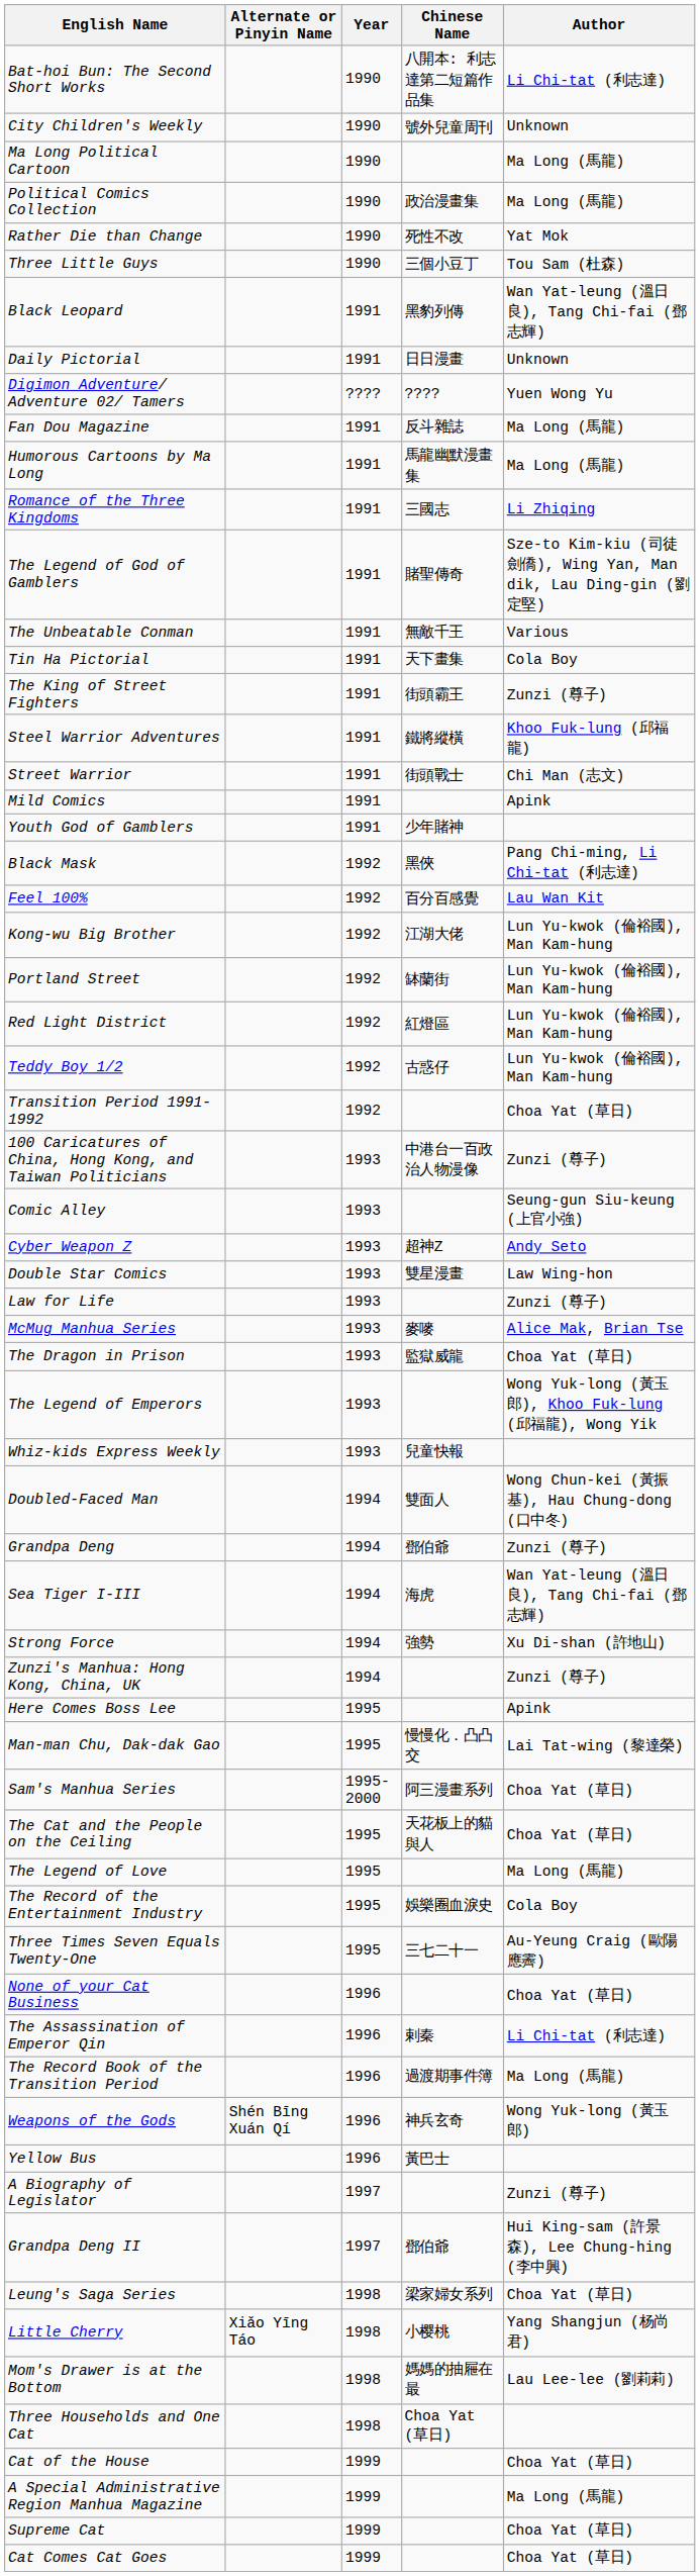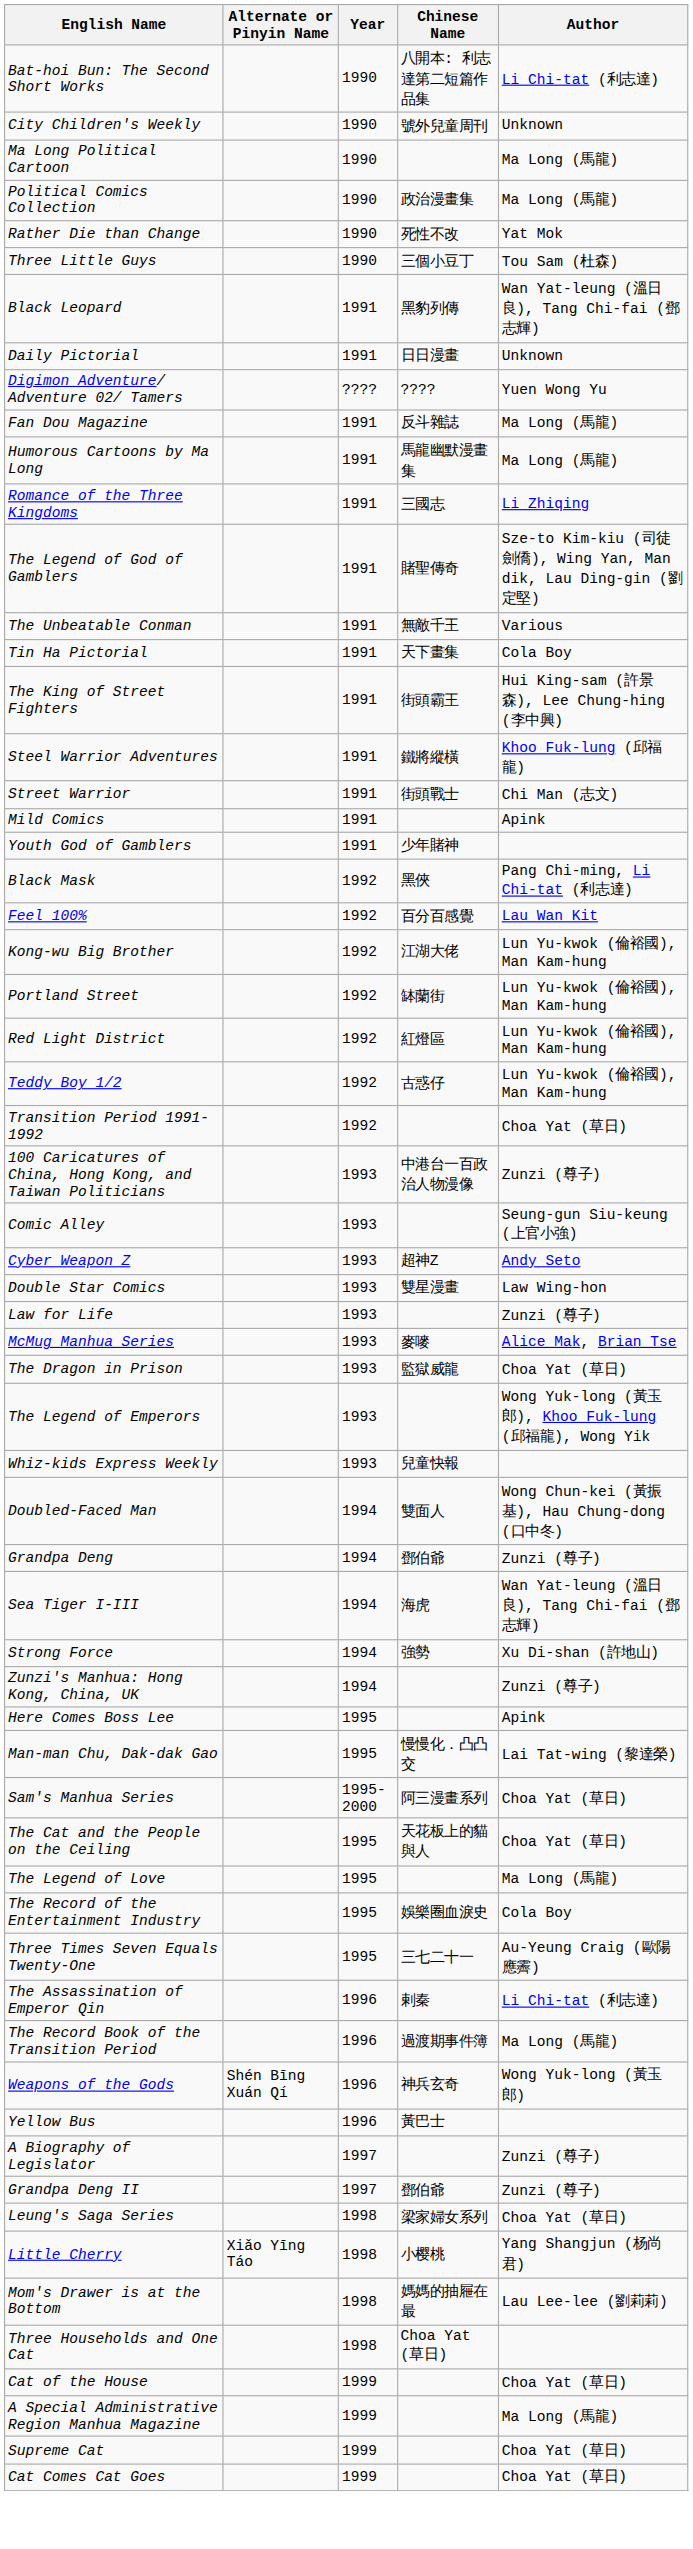 <table class="wikitable">
 <tr>
 <th>English Name</th>
 <th>Alternate or Pinyin Name</th>
 <th>Year</th>
 <th>Chinese Name</th>
 <th>Author</th>
 </tr>
 <tr>
 <td><em>Bat-hoi Bun: The Second Short Works</em></td>
 <td></td>
 <td>1990</td>
 <td>八開本: 利志達第二短篇作品集</td>
 <td><a href='#'>Li Chi-tat</a> (利志達)</td>
 </tr>
 <tr>
 <td><em>City Children's Weekly</em></td>
 <td></td>
 <td>1990</td>
 <td>號外兒童周刊</td>
 <td>Unknown</td>
 </tr>
 <tr>
 <td><em>Ma Long Political Cartoon</em></td>
 <td></td>
 <td>1990</td>
 <td></td>
 <td>Ma Long (馬龍)</td>
 </tr>
 <tr>
 <td><em>Political Comics Collection</em></td>
 <td></td>
 <td>1990</td>
 <td>政治漫畫集</td>
 <td>Ma Long (馬龍)</td>
 </tr>
 <tr>
 <td><em>Rather Die than Change</em></td>
 <td></td>
 <td>1990</td>
 <td>死性不改</td>
 <td>Yat Mok</td>
 </tr>
 <tr>
 <td><em>Three Little Guys</em></td>
 <td></td>
 <td>1990</td>
 <td>三個小豆丁</td>
 <td>Tou Sam (杜森)</td>
 </tr>
 <tr ->
 <td><em>Black Leopard</em></td>
 <td></td>
 <td>1991</td>
 <td>黑豹列傳</td>
 <td>Wan Yat-leung (溫日良), Tang Chi-fai (鄧志輝)</td>
 </tr>
 <tr>
 <td><em>Daily Pictorial</em></td>
 <td></td>
 <td>1991</td>
 <td>日日漫畫</td>
 <td>Unknown</td>
 </tr>
 <tr>
 <td><em><a href='#'>Digimon Adventure</a>/ Adventure 02/ Tamers</em></td>
 <td></td>
 <td>????</td>
 <td>????</td>
 <td>Yuen Wong Yu</td>
 </tr>
 <tr>
 <td><em>Fan Dou Magazine</em></td>
 <td></td>
 <td>1991</td>
 <td>反斗雜誌</td>
 <td>Ma Long (馬龍)</td>
 </tr>
 <tr>
 <td><em>Humorous Cartoons by Ma Long</em></td>
 <td></td>
 <td>1991</td>
 <td>馬龍幽默漫畫集</td>
 <td>Ma Long (馬龍)</td>
 </tr>
 <tr>
 <td><em><a href='#'>Romance of the Three Kingdoms</a></em></td>
 <td></td>
 <td>1991</td>
 <td>三國志</td>
 <td><a href='#'>Li Zhiqing</a></td>
 </tr>
 <tr>
 <td><em>The Legend of God of Gamblers</em></td>
 <td></td>
 <td>1991</td>
 <td>賭聖傳奇</td>
 <td>Sze-to Kim-kiu (司徒劍僑), Wing Yan, Man dik, Lau Ding-gin (劉定堅)</td>
 </tr>
 <tr>
 <td><em>The Unbeatable Conman</em></td>
 <td></td>
 <td>1991</td>
 <td>無敵千王</td>
 <td>Various</td>
 </tr>
 <tr>
 <td><em>Tin Ha Pictorial</em></td>
 <td></td>
 <td>1991</td>
 <td>天下畫集</td>
 <td>Cola Boy</td>
 </tr>
 <tr>
 <td><em>The King of Street Fighters</em></td>
 <td></td>
 <td>1991</td>
 <td>街頭霸王</td>
-<td>Zunzi (尊子)</td>
+<td>Hui King-sam (許景森), Lee Chung-hing (李中興)</td>
 </tr>
 <tr>
 <td><em>Steel Warrior Adventures</em></td>
 <td></td>
 <td>1991</td>
 <td>鐵將縱橫</td>
 <td><a href='#'>Khoo Fuk-lung</a> (邱福龍)</td>
 </tr>
 <tr>
 <td><em>Street Warrior</em></td>
 <td></td>
 <td>1991</td>
 <td>街頭戰士</td>
 <td>Chi Man (志文)</td>
 </tr>
 <tr>
 <td><em>Mild Comics</em></td>
 <td></td>
 <td>1991</td>
 <td></td>
 <td>Apink</td>
 </tr>
 <tr>
 <td><em>Youth God of Gamblers</em></td>
 <td></td>
 <td>1991</td>
 <td>少年賭神</td>
 <td></td>
 </tr>
 <tr>
 <td><em>Black Mask</em></td>
 <td></td>
 <td>1992</td>
 <td>黑俠</td>
 <td>Pang Chi-ming, <a href='#'>Li Chi-tat</a> (利志達)</td>
 </tr>
 <tr>
 <td><em><a href='#'>Feel 100%</a></em></td>
 <td></td>
 <td>1992</td>
 <td>百分百感覺</td>
 <td><a href='#'>Lau Wan Kit</a></td>
 </tr>
 <tr>
 <td><em>Kong-wu Big Brother</em></td>
 <td></td>
 <td>1992</td>
 <td>江湖大佬</td>
 <td>Lun Yu-kwok (倫裕國), Man Kam-hung</td>
 </tr>
 <tr>
 <td><em>Portland Street</em></td>
 <td></td>
 <td>1992</td>
 <td>缽蘭街</td>
 <td>Lun Yu-kwok (倫裕國), Man Kam-hung</td>
 </tr>
 <tr>
 <td><em>Red Light District</em></td>
 <td></td>
 <td>1992</td>
 <td>紅燈區</td>
 <td>Lun Yu-kwok (倫裕國), Man Kam-hung</td>
 </tr>
 <tr>
 <td><em><a href='#'>Teddy Boy 1/2</a></em></td>
 <td></td>
 <td>1992</td>
 <td>古惑仔</td>
 <td>Lun Yu-kwok (倫裕國), Man Kam-hung</td>
 </tr>
 <tr>
 <td><em>Transition Period 1991-1992</em></td>
 <td></td>
 <td>1992</td>
 <td></td>
 <td>Choa Yat (草日)</td>
 </tr>
 <tr>
 <td><em>100 Caricatures of China, Hong Kong, and Taiwan Politicians</em></td>
 <td></td>
 <td>1993</td>
 <td>中港台一百政治人物漫像</td>
 <td>Zunzi (尊子)</td>
 </tr>
 <tr>
 <td><em>Comic Alley</em></td>
 <td></td>
 <td>1993</td>
 <td></td>
 <td>Seung-gun Siu-keung (上官小強)</td>
 </tr>
 <tr>
 <td><em><a href='#'>Cyber Weapon Z</a></em></td>
 <td></td>
 <td>1993</td>
 <td>超神Z</td>
 <td><a href='#'>Andy Seto</a></td>
 </tr>
 <tr>
 <td><em>Double Star Comics</em></td>
 <td></td>
 <td>1993</td>
 <td>雙星漫畫</td>
 <td>Law Wing-hon</td>
 </tr>
 <tr>
 <td><em>Law for Life</em></td>
 <td></td>
 <td>1993</td>
 <td></td>
 <td>Zunzi (尊子)</td>
 </tr>
 <tr>
 <td><em><a href='#'>McMug Manhua Series</a></em></td>
 <td></td>
 <td>1993</td>
 <td>麥嘜</td>
 <td><a href='#'>Alice Mak</a>, <a href='#'>Brian Tse</a></td>
 </tr>
 <tr>
 <td><em>The Dragon in Prison</em></td>
 <td></td>
 <td>1993</td>
 <td>監獄威龍</td>
 <td>Choa Yat (草日)</td>
 </tr>
 <tr>
 <td><em>The Legend of Emperors</em></td>
 <td></td>
 <td>1993</td>
 <td></td>
 <td>Wong Yuk-long (黃玉郎), <a href='#'>Khoo Fuk-lung</a> (邱福龍), Wong Yik</td>
 </tr>
 <tr>
 <td><em>Whiz-kids Express Weekly</em></td>
 <td></td>
 <td>1993</td>
 <td>兒童快報</td>
 <td></td>
 </tr>
 <tr>
 <td><em>Doubled-Faced Man</em></td>
 <td></td>
 <td>1994</td>
 <td>雙面人</td>
 <td>Wong Chun-kei (黃振基), Hau Chung-dong (口中冬)</td>
 </tr>
 <tr>
 <td><em>Grandpa Deng</em></td>
 <td></td>
 <td>1994</td>
 <td>鄧伯爺</td>
 <td>Zunzi (尊子)</td>
 </tr>
 <tr>
 <td><em>Sea Tiger I-III</em></td>
 <td></td>
 <td>1994</td>
 <td>海虎</td>
 <td>Wan Yat-leung (溫日良), Tang Chi-fai (鄧志輝)</td>
 </tr>
 <tr>
 <td><em>Strong Force</em></td>
 <td></td>
 <td>1994</td>
 <td>強勢</td>
 <td>Xu Di-shan (許地山)</td>
 </tr>
 <tr>
 <td><em>Zunzi's Manhua: Hong Kong, China, UK</em></td>
 <td></td>
 <td>1994</td>
 <td></td>
 <td>Zunzi (尊子)</td>
 </tr>
 <tr>
 <td><em>Here Comes Boss Lee</em></td>
 <td></td>
 <td>1995</td>
 <td></td>
 <td>Apink</td>
 </tr>
 <tr>
 <td><em>Man-man Chu, Dak-dak Gao</em></td>
 <td></td>
 <td>1995</td>
 <td>慢慢化．凸凸交</td>
 <td>Lai Tat-wing (黎達榮)</td>
 </tr>
 <tr>
 <td><em>Sam's Manhua Series</em></td>
 <td></td>
 <td>1995-2000</td>
 <td>阿三漫畫系列</td>
 <td>Choa Yat (草日)</td>
 </tr>
 <tr>
 <td><em>The Cat and the People on the Ceiling</em></td>
 <td></td>
 <td>1995</td>
 <td>天花板上的貓與人</td>
 <td>Choa Yat (草日)</td>
 </tr>
 <tr>
 <td><em>The Legend of Love</em></td>
 <td></td>
 <td>1995</td>
 <td></td>
 <td>Ma Long (馬龍)</td>
 </tr>
 <tr>
 <td><em>The Record of the Entertainment Industry</em></td>
 <td></td>
 <td>1995</td>
 <td>娛樂圈血淚史</td>
 <td>Cola Boy</td>
 </tr>
 <tr>
 <td><em>Three Times Seven Equals Twenty-One</em></td>
 <td></td>
 <td>1995</td>
 <td>三七二十一</td>
 <td>Au-Yeung Craig (歐陽應霽)</td>
 </tr>
 <tr>
-<td><em><a href='#'>None of your Cat Business</a></em></td>
-<td></td>
-<td>1996</td>
-<td></td>
-<td>Choa Yat (草日)</td>
-</tr>
-<tr>
 <td><em>The Assassination of Emperor Qin</em></td>
 <td></td>
 <td>1996</td>
 <td>剌秦</td>
 <td><a href='#'>Li Chi-tat</a> (利志達)</td>
 </tr>
 <tr>
 <td><em>The Record Book of the Transition Period</em></td>
 <td></td>
 <td>1996</td>
 <td>過渡期事件簿</td>
 <td>Ma Long (馬龍)</td>
 </tr>
 <tr>
 <td><em><a href='#'>Weapons of the Gods</a></em></td>
 <td>Shén Bīng Xuán Qí</td>
 <td>1996</td>
 <td>神兵玄奇</td>
 <td>Wong Yuk-long (黃玉郎)</td>
 </tr>
 <tr>
 <td><em>Yellow Bus</em></td>
 <td></td>
 <td>1996</td>
 <td>黃巴士</td>
 <td></td>
 </tr>
 <tr>
 <td><em>A Biography of Legislator</em></td>
 <td></td>
 <td>1997</td>
 <td></td>
 <td>Zunzi (尊子)</td>
 </tr>
 <tr>
 <td><em>Grandpa Deng II</em></td>
 <td></td>
 <td>1997</td>
 <td>鄧伯爺</td>
-<td>Hui King-sam (許景森), Lee Chung-hing (李中興)</td>
+<td>Zunzi (尊子)</td>
 </tr>
 <tr>
 <td><em>Leung's Saga Series</em></td>
 <td></td>
 <td>1998</td>
 <td>梁家婦女系列</td>
 <td>Choa Yat (草日)</td>
 </tr>
 <tr>
 <td><em><a href='#'>Little Cherry</a></em></td>
 <td>Xiǎo Yīng Táo</td>
 <td>1998</td>
 <td>小樱桃</td>
 <td>Yang Shangjun (杨尚君)</td>
 </tr>
 <tr>
 <td><em>Mom's Drawer is at the Bottom</em></td>
 <td></td>
 <td>1998</td>
 <td>媽媽的抽屜在最</td>
 <td>Lau Lee-lee (劉莉莉)</td>
 </tr>
 <tr>
 <td><em>Three Households and One Cat</em></td>
 <td></td>
 <td>1998</td>
 <td>Choa Yat (草日)</td>
 </tr>
 <tr>
 <td><em>Cat of the House</em></td>
 <td></td>
 <td>1999</td>
 <td></td>
 <td>Choa Yat (草日)</td>
 </tr>
 <tr>
 <td><em>A Special Administrative Region Manhua Magazine</em></td>
 <td></td>
 <td>1999</td>
 <td></td>
 <td>Ma Long (馬龍)</td>
 </tr>
 <tr>
 <td><em>Supreme Cat</em></td>
 <td></td>
 <td>1999</td>
 <td></td>
 <td>Choa Yat (草日)</td>
 </tr>
 <tr>
 <td><em>Cat Comes Cat Goes</em></td>
 <td></td>
 <td>1999</td>
 <td></td>
 <td>Choa Yat (草日)</td>
 </tr>
 <tr>
 </tr>
 </table>
